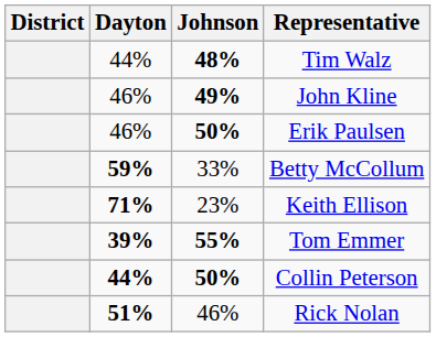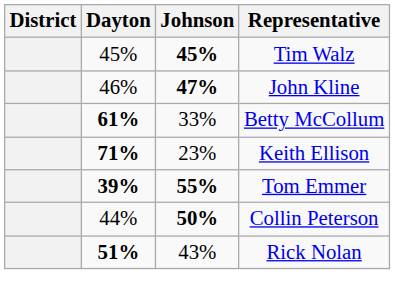 <table class=wikitable>
 <tr>
 <th>District</th>
 <th>Dayton</th>
 <th>Johnson</th>
 <th>Representative</th>
 </tr>
 <tr align=center>
 <th></th>
-<td>44%</td>
-<td><strong>48%</strong></td>
+<td>45%</td>
+<td><strong>45%</strong></td>
 <td><a href='#'>Tim Walz</a></td>
 </tr>
 <tr align=center>
 <th></th>
 <td>46%</td>
-<td><strong>49%</strong></td>
+<td><strong>47%</strong></td>
 <td><a href='#'>John Kline</a></td>
 </tr>
 <tr align=center>
 <th></th>
-<td>46%</td>
-<td><strong>50%</strong></td>
-<td><a href='#'>Erik Paulsen</a></td>
-</tr>
-<tr align=center>
-<th></th>
-<td><strong>59%</strong></td>
+<td><strong>61%</strong></td>
 <td>33%</td>
 <td><a href='#'>Betty McCollum</a></td>
 </tr>
 <tr align=center>
 <th></th>
 <td><strong>71%</strong></td>
 <td>23%</td>
 <td><a href='#'>Keith Ellison</a></td>
 </tr>
 <tr align=center>
 <th></th>
 <td><strong>39%</strong></td>
 <td><strong>55%</strong></td>
 <td><a href='#'>Tom Emmer</a></td>
 </tr>
 <tr align=center>
 <th></th>
-<td><strong>44%</strong></td>
+<td>44%</td>
 <td><strong>50%</strong></td>
 <td><a href='#'>Collin Peterson</a></td>
 </tr>
 <tr align=center>
 <th></th>
 <td><strong>51%</strong></td>
-<td>46%</td>
+<td>43%</td>
 <td><a href='#'>Rick Nolan</a></td>
 </tr>
 </table>
